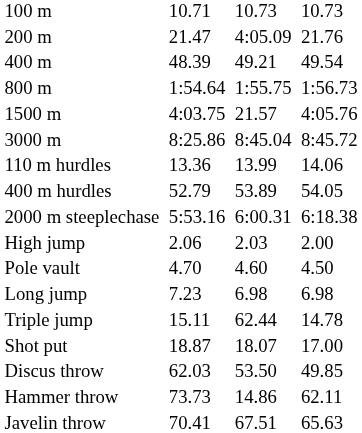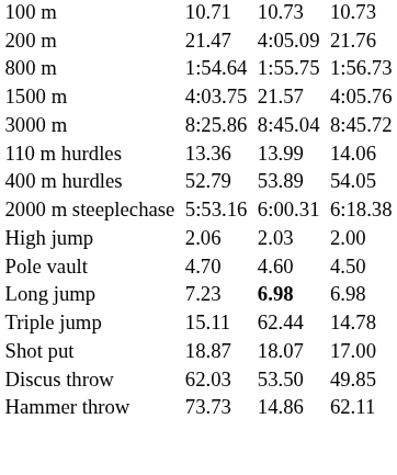 <table>
 <tr>
 <td>100 m</td>
 <td></td>
 <td>10.71</td>
 <td></td>
 <td>10.73</td>
 <td></td>
 <td>10.73</td>
 </tr>
 <tr>
 <td>200 m</td>
 <td></td>
 <td>21.47</td>
 <td></td>
 <td>4:05.09</td>
 <td></td>
 <td>21.76</td>
-</tr>
-<tr>
-<td>400 m</td>
-<td></td>
-<td>48.39</td>
-<td></td>
-<td>49.21</td>
-<td></td>
-<td>49.54</td>
 </tr>
 <tr>
 <td>800 m</td>
 <td></td>
 <td>1:54.64</td>
 <td></td>
 <td>1:55.75</td>
 <td></td>
 <td>1:56.73</td>
 </tr>
 <tr>
 <td>1500 m</td>
 <td></td>
 <td>4:03.75</td>
 <td></td>
 <td>21.57</td>
 <td></td>
 <td>4:05.76</td>
 </tr>
 <tr>
 <td>3000 m</td>
 <td></td>
 <td>8:25.86</td>
 <td></td>
 <td>8:45.04</td>
 <td></td>
 <td>8:45.72</td>
 </tr>
 <tr>
 <td>110 m hurdles</td>
 <td></td>
 <td>13.36</td>
 <td></td>
 <td>13.99</td>
 <td></td>
 <td>14.06</td>
 </tr>
 <tr>
 <td>400 m hurdles</td>
 <td></td>
 <td>52.79</td>
 <td></td>
 <td>53.89</td>
 <td></td>
 <td>54.05</td>
 </tr>
 <tr>
 <td>2000 m steeplechase</td>
 <td></td>
 <td>5:53.16</td>
 <td></td>
 <td>6:00.31</td>
 <td></td>
 <td>6:18.38</td>
 </tr>
 <tr>
 <td>High jump</td>
 <td></td>
 <td>2.06</td>
 <td></td>
 <td>2.03</td>
 <td></td>
 <td>2.00</td>
 </tr>
 <tr>
 <td>Pole vault</td>
 <td></td>
 <td>4.70</td>
 <td></td>
 <td>4.60</td>
 <td></td>
 <td>4.50</td>
 </tr>
 <tr>
 <td>Long jump</td>
 <td></td>
 <td>7.23</td>
 <td></td>
-<td>6.98</td>
+<td><strong>6.98</strong></td>
 <td></td>
 <td>6.98</td>
 </tr>
 <tr>
 <td>Triple jump</td>
 <td></td>
 <td>15.11</td>
 <td></td>
 <td>62.44</td>
 <td></td>
 <td>14.78</td>
 </tr>
 <tr>
 <td>Shot put</td>
 <td></td>
 <td>18.87</td>
 <td></td>
 <td>18.07</td>
 <td></td>
 <td>17.00</td>
 </tr>
 <tr>
 <td>Discus throw</td>
 <td></td>
 <td>62.03</td>
 <td></td>
 <td>53.50</td>
 <td></td>
 <td>49.85</td>
 </tr>
 <tr>
 <td>Hammer throw</td>
 <td></td>
 <td>73.73</td>
 <td></td>
 <td>14.86</td>
 <td></td>
 <td>62.11</td>
 </tr>
-<tr>
-<td>Javelin throw</td>
-<td></td>
-<td>70.41</td>
-<td></td>
-<td>67.51</td>
-<td></td>
-<td>65.63</td>
-</tr>
 </table>
